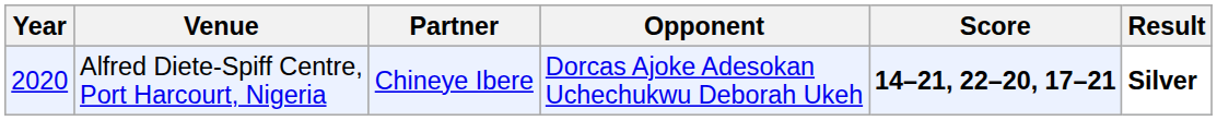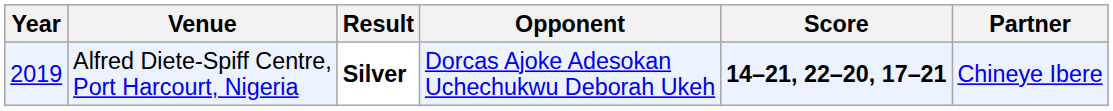 <table class="sortable wikitable" style="font-size: 90%;">
 <tr>
 <th>Year</th>
 <th>Venue</th>
-<th>Partner</th>
+<th>Result</th>
 <th>Opponent</th>
 <th>Score</th>
-<th>Result</th>
+<th>Partner</th>
 </tr>
 <tr style="background:#ECF2FF">
-<td align="center"><a href='#'>2020</a></td>
+<td align="center"><a href='#'>2019</a></td>
 <td align="left">Alfred Diete-Spiff Centre,<br><a href='#'>Port Harcourt, Nigeria</a></td>
-<td align="left"> <a href='#'>Chineye Ibere</a></td>
+<td style="text-align:left; background:white"> <strong>Silver</strong></td>
 <td align="left"> <a href='#'>Dorcas Ajoke Adesokan</a> <br>  <a href='#'>Uchechukwu Deborah Ukeh</a></td>
 <td align="left"><strong>14–21, 22–20, 17–21</strong></td>
-<td style="text-align:left; background:white"> <strong>Silver</strong></td>
+<td align="left"> <a href='#'>Chineye Ibere</a></td>
 </tr>
 </table>
